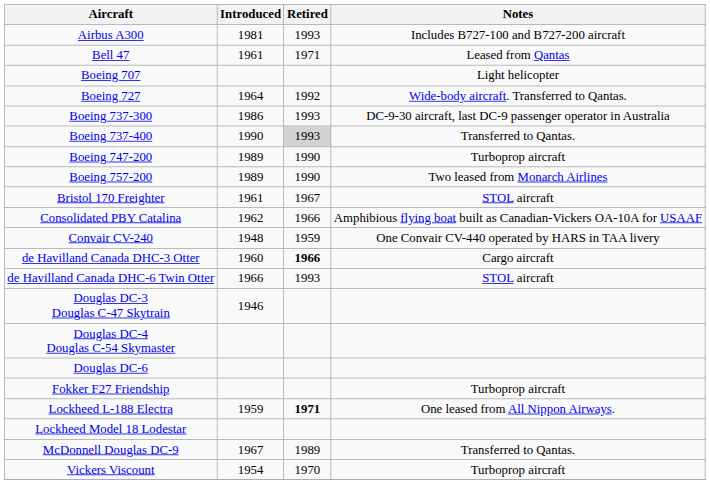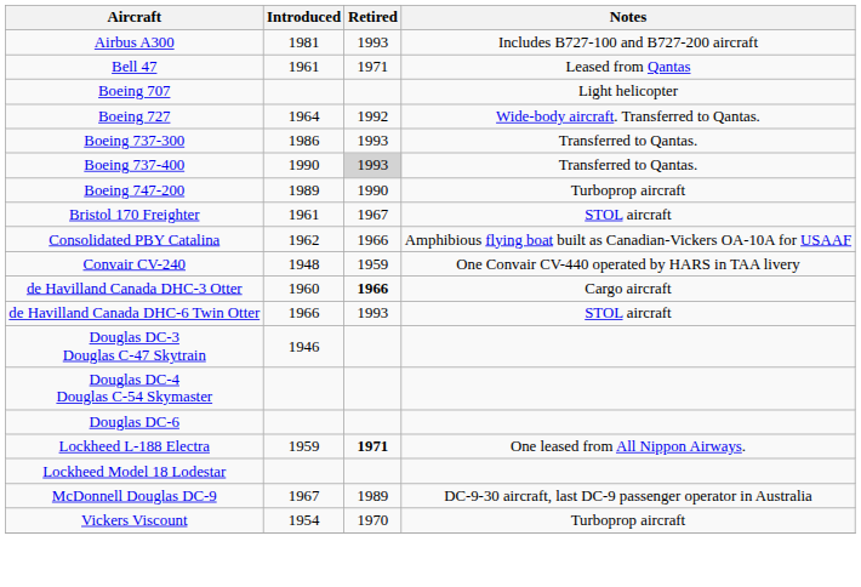 <table class="wikitable sortable" style="text-align:center">
 <tr>
 <th>Aircraft</th>
 <th>Introduced</th>
 <th>Retired</th>
 <th>Notes</th>
 </tr>
 <tr>
 <td><a href='#'>Airbus A300</a></td>
 <td>1981</td>
 <td>1993</td>
 <td>Includes B727-100 and B727-200 aircraft</td>
 </tr>
 <tr>
 <td><a href='#'>Bell 47</a></td>
 <td>1961</td>
 <td>1971</td>
 <td>Leased from <a href='#'>Qantas</a></td>
 </tr>
 <tr>
 <td><a href='#'>Boeing 707</a></td>
 <td></td>
 <td></td>
 <td>Light helicopter</td>
 </tr>
 <tr>
 <td><a href='#'>Boeing 727</a></td>
 <td>1964</td>
 <td>1992</td>
 <td><a href='#'>Wide-body aircraft</a>. Transferred to Qantas.</td>
 </tr>
 <tr>
 <td><a href='#'>Boeing 737-300</a></td>
 <td>1986</td>
 <td>1993</td>
-<td>DC-9-30 aircraft, last DC-9 passenger operator in Australia</td>
+<td>Transferred to Qantas.</td>
 </tr>
 <tr>
 <td><a href='#'>Boeing 737-400</a></td>
 <td>1990</td>
 <td style="background: lightgrey;">1993</td>
 <td>Transferred to Qantas.</td>
 </tr>
 <tr>
 <td><a href='#'>Boeing 747-200</a></td>
 <td>1989</td>
 <td>1990</td>
 <td>Turboprop aircraft</td>
-</tr>
-<tr>
-<td><a href='#'>Boeing 757-200</a></td>
-<td>1989</td>
-<td>1990</td>
-<td>Two leased from <a href='#'>Monarch Airlines</a></td>
 </tr>
 <tr>
 <td><a href='#'>Bristol 170 Freighter</a></td>
 <td>1961</td>
 <td>1967</td>
 <td><a href='#'>STOL</a> aircraft</td>
 </tr>
 <tr>
 <td><a href='#'>Consolidated PBY Catalina</a></td>
 <td>1962</td>
 <td>1966</td>
 <td>Amphibious <a href='#'>flying boat</a> built as Canadian-Vickers OA-10A for <a href='#'>USAAF</a></td>
 </tr>
 <tr>
 <td><a href='#'>Convair CV-240</a></td>
 <td>1948</td>
 <td>1959</td>
 <td>One Convair CV-440 operated by HARS in TAA livery</td>
 </tr>
 <tr>
 <td><a href='#'>de Havilland Canada DHC-3 Otter</a></td>
 <td>1960</td>
 <td><strong>1966</strong></td>
 <td>Cargo aircraft</td>
 </tr>
 <tr>
 <td><a href='#'>de Havilland Canada DHC-6 Twin Otter</a></td>
 <td>1966</td>
 <td>1993</td>
 <td><a href='#'>STOL</a> aircraft</td>
 </tr>
 <tr>
 <td><a href='#'>Douglas DC-3</a><br><a href='#'>Douglas C-47 Skytrain</a></td>
 <td>1946</td>
 <td></td>
 <td></td>
 </tr>
 <tr>
 <td><a href='#'>Douglas DC-4</a><br><a href='#'>Douglas C-54 Skymaster</a></td>
 <td></td>
 <td></td>
 <td></td>
 </tr>
 <tr>
 <td><a href='#'>Douglas DC-6</a></td>
 <td></td>
 <td></td>
 <td></td>
 </tr>
 <tr>
-<td><a href='#'>Fokker F27 Friendship</a></td>
-<td></td>
-<td></td>
-<td>Turboprop aircraft</td>
-</tr>
-<tr>
 <td><a href='#'>Lockheed L-188 Electra</a></td>
 <td>1959</td>
 <td><strong>1971</strong></td>
 <td>One leased from <a href='#'>All Nippon Airways</a>.</td>
 </tr>
 <tr>
 <td><a href='#'>Lockheed Model 18 Lodestar</a></td>
 <td></td>
 <td></td>
 <td></td>
 </tr>
 <tr>
 <td><a href='#'>McDonnell Douglas DC-9</a></td>
 <td>1967</td>
 <td>1989</td>
-<td>Transferred to Qantas.</td>
+<td>DC-9-30 aircraft, last DC-9 passenger operator in Australia</td>
 </tr>
 <tr>
 <td><a href='#'>Vickers Viscount</a></td>
 <td>1954</td>
 <td>1970</td>
 <td>Turboprop aircraft</td>
 </tr>
 <tr>
 </tr>
 </table>
